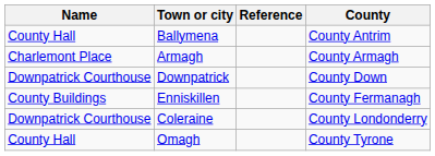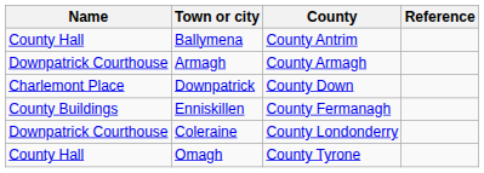 <table class="wikitable sortable">
 <tr>
 <th>Name</th>
 <th>Town or city</th>
+<th>County</th>
 <th>Reference</th>
-<th>County</th>
 </tr>
 <tr>
 <td><a href='#'>County Hall</a></td>
 <td><a href='#'>Ballymena</a></td>
+<td><a href='#'>County Antrim</a></td>
 <td></td>
-<td><a href='#'>County Antrim</a></td>
+</tr>
+<tr>
+<td><a href='#'>Downpatrick Courthouse</a></td>
+<td><a href='#'>Armagh</a></td>
+<td><a href='#'>County Armagh</a></td>
+<td></td>
 </tr>
 <tr>
 <td><a href='#'>Charlemont Place</a></td>
-<td><a href='#'>Armagh</a></td>
+<td><a href='#'>Downpatrick</a></td>
+<td><a href='#'>County Down</a></td>
 <td></td>
-<td><a href='#'>County Armagh</a></td>
-</tr>
-<tr>
-<td><a href='#'>Downpatrick Courthouse</a></td>
-<td><a href='#'>Downpatrick</a></td>
-<td></td>
-<td><a href='#'>County Down</a></td>
 </tr>
 <tr>
 <td><a href='#'>County Buildings</a></td>
 <td><a href='#'>Enniskillen</a></td>
+<td><a href='#'>County Fermanagh</a></td>
 <td></td>
-<td><a href='#'>County Fermanagh</a></td>
 </tr>
 <tr>
 <td><a href='#'>Downpatrick Courthouse</a></td>
 <td><a href='#'>Coleraine</a></td>
+<td><a href='#'>County Londonderry</a></td>
 <td></td>
-<td><a href='#'>County Londonderry</a></td>
 </tr>
 <tr>
 <td><a href='#'>County Hall</a></td>
 <td><a href='#'>Omagh</a></td>
+<td><a href='#'>County Tyrone</a></td>
 <td></td>
-<td><a href='#'>County Tyrone</a></td>
 </tr>
 </table>
